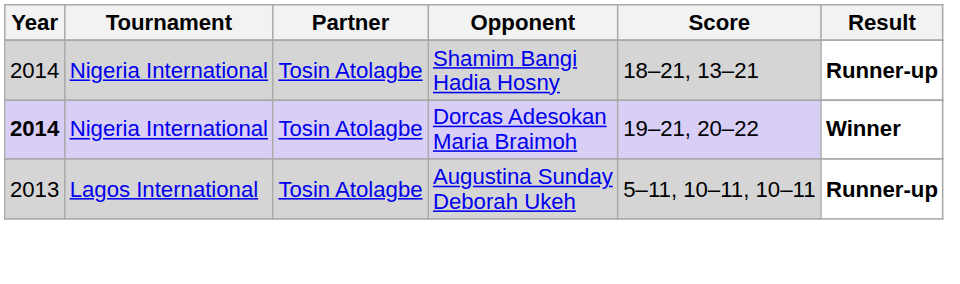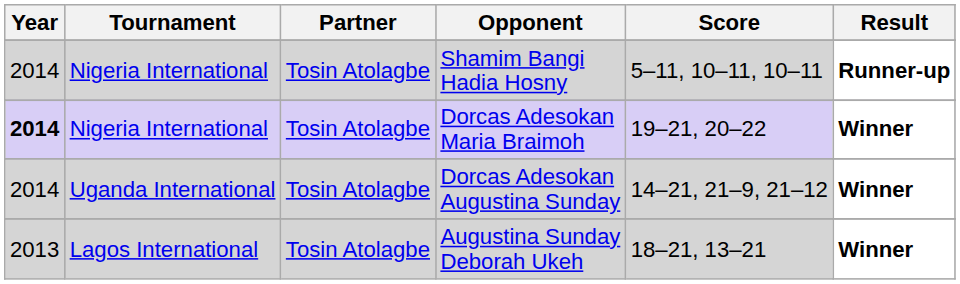 <table class="sortable wikitable" style="font-size: 90%;">
 <tr>
 <th>Year</th>
 <th>Tournament</th>
 <th>Partner</th>
 <th>Opponent</th>
 <th>Score</th>
 <th>Result</th>
 </tr>
 <tr>
 </tr>
 <tr style="background:#D5D5D5">
 <td align="center">2014</td>
 <td align="left"><a href='#'>Nigeria International</a></td>
 <td align="left"> <a href='#'>Tosin Atolagbe</a></td>
 <td align="left"> <a href='#'>Shamim Bangi</a><br> <a href='#'>Hadia Hosny</a></td>
-<td align="left">18–21, 13–21</td>
+<td align="left">5–11, 10–11, 10–11</td>
 <td style="text-align:left; background:white"> <strong>Runner-up</strong></td>
 </tr>
 <tr>
 </tr>
 <tr style="background:#D8CEF6">
 <td align="center"><strong>2014</strong></td>
 <td align="left"><a href='#'>Nigeria International</a></td>
 <td align="left"> <a href='#'>Tosin Atolagbe</a></td>
 <td align="left"> <a href='#'>Dorcas Adesokan</a><br> <a href='#'>Maria Braimoh</a></td>
 <td align="left">19–21, 20–22</td>
 <td style="text-align:left; background:white"> <strong>Winner</strong></td>
 </tr>
 <tr>
 </tr>
+<tr style="background:#D5D5D5">
+<td align="center">2014</td>
+<td align="left"><a href='#'>Uganda International</a></td>
+<td align="left"> <a href='#'>Tosin Atolagbe</a></td>
+<td align="left"> <a href='#'>Dorcas Adesokan</a><br> <a href='#'>Augustina Sunday</a></td>
+<td align="left">14–21, 21–9, 21–12</td>
+<td style="text-align:left; background:white"> <strong>Winner</strong></td>
+</tr>
 <tr>
 </tr>
 <tr style="background:#D5D5D5">
 <td align="center">2013</td>
 <td align="left"><a href='#'>Lagos International</a></td>
 <td align="left"> <a href='#'>Tosin Atolagbe</a></td>
 <td align="left"> <a href='#'>Augustina Sunday</a><br> <a href='#'>Deborah Ukeh</a></td>
-<td align="left">5–11, 10–11, 10–11</td>
-<td style="text-align:left; background:white"> <strong>Runner-up</strong></td>
+<td align="left">18–21, 13–21</td>
+<td style="text-align:left; background:white"> <strong>Winner</strong></td>
 </tr>
 </table>
